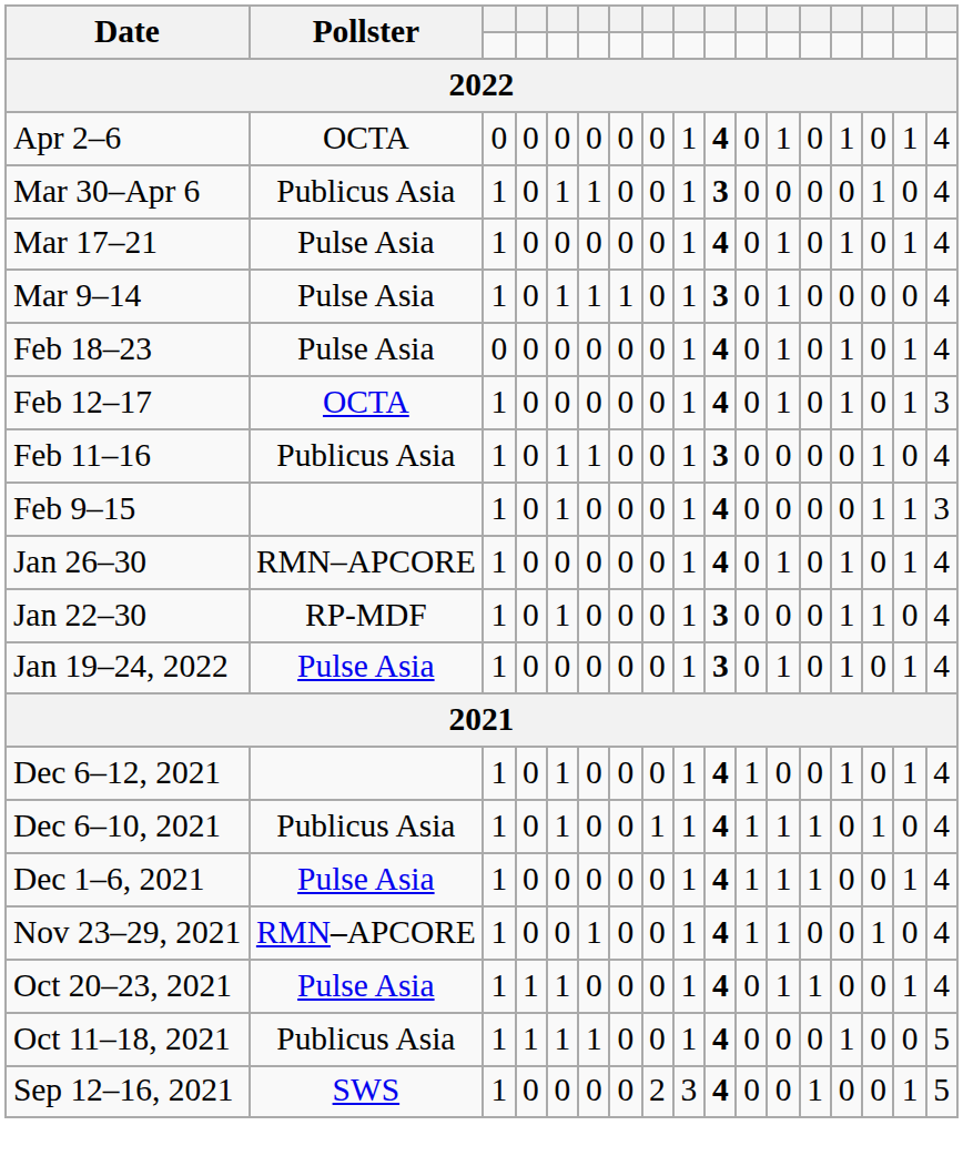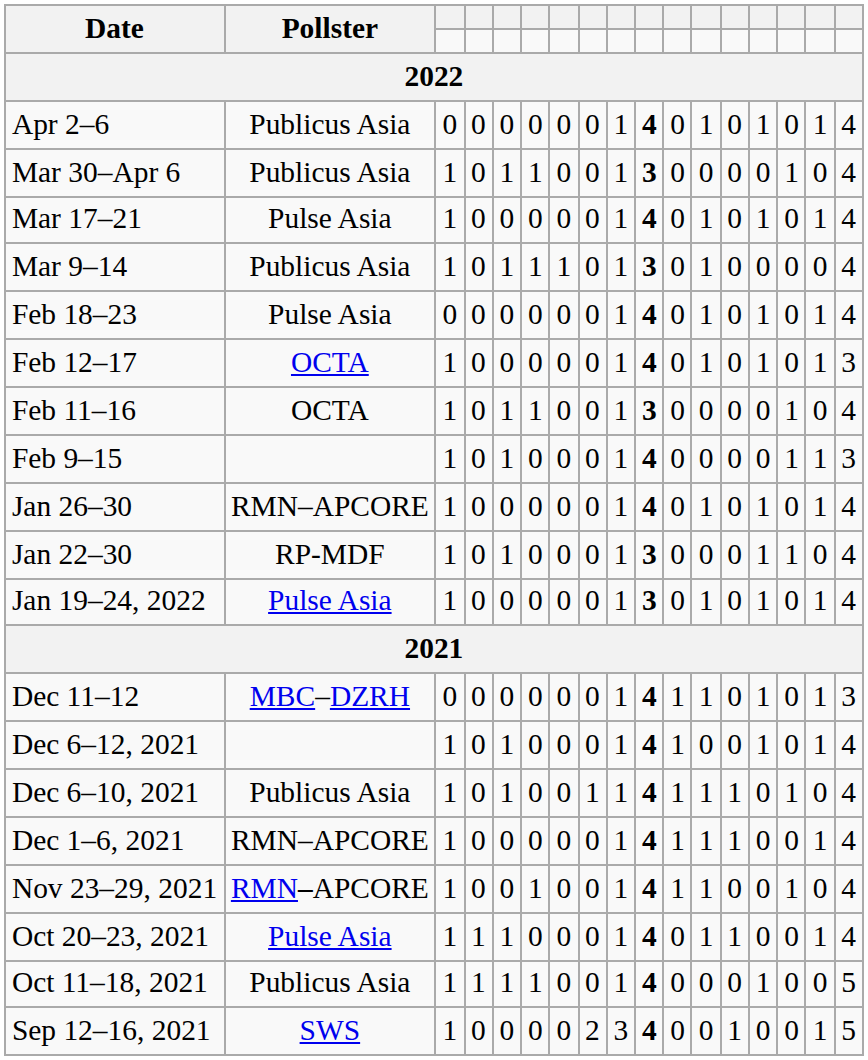 <table class="wikitable" style="font-size:92%; text-align:center;">
 <tr>
 <th rowspan="2">Date</th>
 <th rowspan="2">Pollster</th>
 <th></th>
 <th></th>
 <th></th>
 <th></th>
 <th></th>
 <th></th>
 <th></th>
 <th></th>
 <th></th>
 <th></th>
 <th></th>
 <th></th>
 <th></th>
 <th></th>
 <th></th>
 </tr>
 <tr>
 <td></td>
 <td></td>
 <td></td>
 <td></td>
 <td></td>
 <td></td>
 <td></td>
 <td></td>
 <td></td>
 <td></td>
 <td></td>
 <td></td>
 <td></td>
 <td></td>
 <td></td>
 </tr>
 <tr>
 <th colspan="17">2022</th>
 </tr>
 <tr>
 <td align=left>Apr 2–6</td>
-<td>OCTA</td>
+<td>Publicus Asia</td>
 <td>0</td>
 <td>0</td>
 <td>0</td>
 <td>0</td>
 <td>0</td>
 <td>0</td>
 <td>1</td>
 <td><strong>4</strong></td>
 <td>0</td>
 <td>1</td>
 <td>0</td>
 <td>1</td>
 <td>0</td>
 <td>1</td>
 <td>4</td>
 </tr>
 <tr>
 <td align=left>Mar 30–Apr 6</td>
 <td>Publicus Asia</td>
 <td>1</td>
 <td>0</td>
 <td>1</td>
 <td>1</td>
 <td>0</td>
 <td>0</td>
 <td>1</td>
 <td><strong>3</strong></td>
 <td>0</td>
 <td>0</td>
 <td>0</td>
 <td>0</td>
 <td>1</td>
 <td>0</td>
 <td>4</td>
 </tr>
 <tr>
 <td align=left>Mar 17–21</td>
 <td>Pulse Asia</td>
 <td>1</td>
 <td>0</td>
 <td>0</td>
 <td>0</td>
 <td>0</td>
 <td>0</td>
 <td>1</td>
 <td><strong>4</strong></td>
 <td>0</td>
 <td>1</td>
 <td>0</td>
 <td>1</td>
 <td>0</td>
 <td>1</td>
 <td>4</td>
 </tr>
 <tr>
 <td align=left>Mar 9–14</td>
-<td>Pulse Asia</td>
+<td>Publicus Asia</td>
 <td>1</td>
 <td>0</td>
 <td>1</td>
 <td>1</td>
 <td>1</td>
 <td>0</td>
 <td>1</td>
 <td><strong>3</strong></td>
 <td>0</td>
 <td>1</td>
 <td>0</td>
 <td>0</td>
 <td>0</td>
 <td>0</td>
 <td>4</td>
 </tr>
 <tr>
 <td align=left>Feb 18–23</td>
 <td>Pulse Asia</td>
 <td>0</td>
 <td>0</td>
 <td>0</td>
 <td>0</td>
 <td>0</td>
 <td>0</td>
 <td>1</td>
 <td><strong>4</strong></td>
 <td>0</td>
 <td>1</td>
 <td>0</td>
 <td>1</td>
 <td>0</td>
 <td>1</td>
 <td>4</td>
 </tr>
 <tr>
 <td align=left>Feb 12–17</td>
 <td><a href='#'>OCTA</a></td>
 <td>1</td>
 <td>0</td>
 <td>0</td>
 <td>0</td>
 <td>0</td>
 <td>0</td>
 <td>1</td>
 <td><strong>4</strong></td>
 <td>0</td>
 <td>1</td>
 <td>0</td>
 <td>1</td>
 <td>0</td>
 <td>1</td>
 <td>3</td>
 </tr>
 <tr>
 <td align=left>Feb 11–16</td>
-<td>Publicus Asia</td>
+<td>OCTA</td>
 <td>1</td>
 <td>0</td>
 <td>1</td>
 <td>1</td>
 <td>0</td>
 <td>0</td>
 <td>1</td>
 <td><strong>3</strong></td>
 <td>0</td>
 <td>0</td>
 <td>0</td>
 <td>0</td>
 <td>1</td>
 <td>0</td>
 <td>4</td>
 </tr>
 <tr>
 <td align=left>Feb 9–15</td>
 <td></td>
 <td>1</td>
 <td>0</td>
 <td>1</td>
 <td>0</td>
 <td>0</td>
 <td>0</td>
 <td>1</td>
 <td><strong>4</strong></td>
 <td>0</td>
 <td>0</td>
 <td>0</td>
 <td>0</td>
 <td>1</td>
 <td>1</td>
 <td>3</td>
 </tr>
 <tr>
 <td align=left>Jan 26–30</td>
 <td>RMN–APCORE</td>
 <td>1</td>
 <td>0</td>
 <td>0</td>
 <td>0</td>
 <td>0</td>
 <td>0</td>
 <td>1</td>
 <td><strong>4</strong></td>
 <td>0</td>
 <td>1</td>
 <td>0</td>
 <td>1</td>
 <td>0</td>
 <td>1</td>
 <td>4</td>
 </tr>
 <tr>
 <td align=left>Jan 22–30</td>
 <td>RP-MDF</td>
 <td>1</td>
 <td>0</td>
 <td>1</td>
 <td>0</td>
 <td>0</td>
 <td>0</td>
 <td>1</td>
 <td><strong>3</strong></td>
 <td>0</td>
 <td>0</td>
 <td>0</td>
 <td>1</td>
 <td>1</td>
 <td>0</td>
 <td>4</td>
 </tr>
 <tr>
 <td align=left>Jan 19–24, 2022</td>
 <td><a href='#'>Pulse Asia</a></td>
 <td>1</td>
 <td>0</td>
 <td>0</td>
 <td>0</td>
 <td>0</td>
 <td>0</td>
 <td>1</td>
 <td><strong>3</strong></td>
 <td>0</td>
 <td>1</td>
 <td>0</td>
 <td>1</td>
 <td>0</td>
 <td>1</td>
 <td>4</td>
 </tr>
 <tr>
 <th colspan="17">2021</th>
 </tr>
 <tr>
+<td align="left">Dec 11–12</td>
+<td><a href='#'>MBC</a>–<a href='#'>DZRH</a></td>
+<td>0</td>
+<td>0</td>
+<td>0</td>
+<td>0</td>
+<td>0</td>
+<td>0</td>
+<td>1</td>
+<td><strong>4</strong></td>
+<td>1</td>
+<td>1</td>
+<td>0</td>
+<td>1</td>
+<td>0</td>
+<td>1</td>
+<td>3</td>
+</tr>
+<tr>
 <td align=left>Dec 6–12, 2021</td>
 <td></td>
 <td>1</td>
 <td>0</td>
 <td>1</td>
 <td>0</td>
 <td>0</td>
 <td>0</td>
 <td>1</td>
 <td><strong>4</strong></td>
 <td>1</td>
 <td>0</td>
 <td>0</td>
 <td>1</td>
 <td>0</td>
 <td>1</td>
 <td>4</td>
 </tr>
 <tr>
 <td align=left>Dec 6–10, 2021</td>
 <td>Publicus Asia</td>
 <td>1</td>
 <td>0</td>
 <td>1</td>
 <td>0</td>
 <td>0</td>
 <td>1</td>
 <td>1</td>
 <td><strong>4</strong></td>
 <td>1</td>
 <td>1</td>
 <td>1</td>
 <td>0</td>
 <td>1</td>
 <td>0</td>
 <td>4</td>
 </tr>
 <tr>
 <td align=left>Dec 1–6, 2021</td>
-<td><a href='#'>Pulse Asia</a></td>
+<td>RMN–APCORE</td>
 <td>1</td>
 <td>0</td>
 <td>0</td>
 <td>0</td>
 <td>0</td>
 <td>0</td>
 <td>1</td>
 <td><strong>4</strong></td>
 <td>1</td>
 <td>1</td>
 <td>1</td>
 <td>0</td>
 <td>0</td>
 <td>1</td>
 <td>4</td>
 </tr>
 <tr>
 <td align=left>Nov 23–29, 2021</td>
 <td><a href='#'>RMN</a><strong>–</strong>APCORE</td>
 <td>1</td>
 <td>0</td>
 <td>0</td>
 <td>1</td>
 <td>0</td>
 <td>0</td>
 <td>1</td>
 <td><strong>4</strong></td>
 <td>1</td>
 <td>1</td>
 <td>0</td>
 <td>0</td>
 <td>1</td>
 <td>0</td>
 <td>4</td>
 </tr>
 <tr>
 <td align=left>Oct 20–23, 2021</td>
 <td><a href='#'>Pulse Asia</a></td>
 <td>1</td>
 <td>1</td>
 <td>1</td>
 <td>0</td>
 <td>0</td>
 <td>0</td>
 <td>1</td>
 <td><strong>4</strong></td>
 <td>0</td>
 <td>1</td>
 <td>1</td>
 <td>0</td>
 <td>0</td>
 <td>1</td>
 <td>4</td>
 </tr>
 <tr>
 <td align=left>Oct 11–18, 2021</td>
 <td>Publicus Asia</td>
 <td>1</td>
 <td>1</td>
 <td>1</td>
 <td>1</td>
 <td>0</td>
 <td>0</td>
 <td>1</td>
 <td><strong>4</strong></td>
 <td>0</td>
 <td>0</td>
 <td>0</td>
 <td>1</td>
 <td>0</td>
 <td>0</td>
 <td>5</td>
 </tr>
 <tr>
 <td align=left>Sep 12–16, 2021</td>
 <td><a href='#'>SWS</a></td>
 <td>1</td>
 <td>0</td>
 <td>0</td>
 <td>0</td>
 <td>0</td>
 <td>2</td>
 <td>3</td>
 <td><strong>4</strong></td>
 <td>0</td>
 <td>0</td>
 <td>1</td>
 <td>0</td>
 <td>0</td>
 <td>1</td>
 <td>5</td>
 </tr>
 </table>
